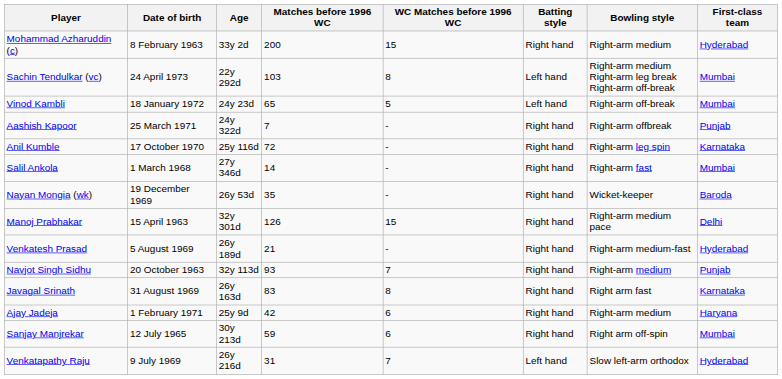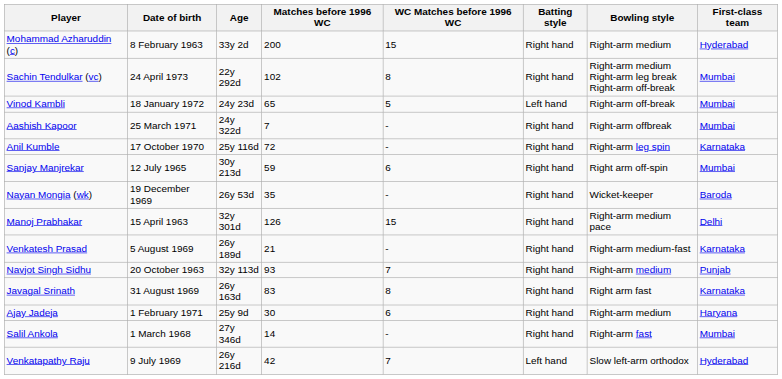 <table class="wikitable">
 <tr>
 <th>Player</th>
 <th>Date of birth</th>
 <th>Age</th>
 <th>Matches before 1996 WC</th>
 <th>WC Matches before 1996 WC</th>
 <th>Batting style</th>
 <th>Bowling style</th>
 <th>First-class team</th>
 </tr>
 <tr>
 <td><a href='#'>Mohammad Azharuddin</a> (<a href='#'>c</a>)</td>
 <td>8 February 1963</td>
 <td>33y 2d</td>
 <td>200</td>
 <td>15</td>
 <td>Right hand</td>
 <td>Right-arm medium</td>
 <td><a href='#'>Hyderabad</a></td>
 </tr>
 <tr>
 <td><a href='#'>Sachin Tendulkar</a> (<a href='#'>vc</a>)</td>
 <td>24 April 1973</td>
 <td>22y 292d</td>
-<td>103</td>
+<td>102</td>
 <td>8</td>
-<td>Left hand</td>
+<td>Right hand</td>
 <td>Right-arm medium<br>Right-arm leg break<br>Right-arm off-break</td>
 <td><a href='#'>Mumbai</a></td>
 </tr>
 <tr>
 <td><a href='#'>Vinod Kambli</a></td>
 <td>18 January 1972</td>
 <td>24y 23d</td>
 <td>65</td>
 <td>5</td>
 <td>Left hand</td>
 <td>Right-arm off-break</td>
 <td><a href='#'>Mumbai</a></td>
 </tr>
 <tr>
 <td><a href='#'>Aashish Kapoor</a></td>
 <td>25 March 1971</td>
 <td>24y 322d</td>
 <td>7</td>
 <td>-</td>
 <td>Right hand</td>
 <td>Right-arm offbreak</td>
-<td><a href='#'>Punjab</a></td>
+<td><a href='#'>Mumbai</a></td>
 </tr>
 <tr>
 <td><a href='#'>Anil Kumble</a></td>
 <td>17 October 1970</td>
 <td>25y 116d</td>
 <td>72</td>
 <td>-</td>
 <td>Right hand</td>
 <td>Right-arm <a href='#'>leg spin</a></td>
 <td> <a href='#'>Karnataka</a></td>
 </tr>
 <tr>
-<td><a href='#'>Salil Ankola</a></td>
-<td>1 March 1968</td>
-<td>27y 346d</td>
-<td>14</td>
-<td>-</td>
+<td><a href='#'>Sanjay Manjrekar</a></td>
+<td>12 July 1965</td>
+<td>30y 213d</td>
+<td>59</td>
+<td>6</td>
 <td>Right hand</td>
-<td>Right-arm <a href='#'>fast</a></td>
+<td>Right arm off-spin</td>
 <td><a href='#'>Mumbai</a></td>
 </tr>
 <tr>
 <td><a href='#'>Nayan Mongia</a> (<a href='#'>wk</a>)</td>
 <td>19 December 1969</td>
 <td>26y 53d</td>
 <td>35</td>
 <td>-</td>
 <td>Right hand</td>
 <td>Wicket-keeper</td>
 <td> <a href='#'>Baroda</a></td>
 </tr>
 <tr>
 <td><a href='#'>Manoj Prabhakar</a></td>
 <td>15 April 1963</td>
 <td>32y 301d</td>
 <td>126</td>
 <td>15</td>
 <td>Right hand</td>
 <td>Right-arm medium pace</td>
 <td><a href='#'>Delhi</a></td>
 </tr>
 <tr>
 <td><a href='#'>Venkatesh Prasad</a></td>
 <td>5 August 1969</td>
 <td>26y 189d</td>
 <td>21</td>
 <td>-</td>
 <td>Right hand</td>
 <td>Right-arm medium-fast</td>
-<td><a href='#'>Hyderabad</a></td>
+<td> <a href='#'>Karnataka</a></td>
 </tr>
 <tr>
 <td><a href='#'>Navjot Singh Sidhu</a></td>
 <td>20 October 1963</td>
 <td>32y 113d</td>
 <td>93</td>
 <td>7</td>
 <td>Right hand</td>
 <td>Right-arm <a href='#'>medium</a></td>
 <td> <a href='#'>Punjab</a></td>
 </tr>
 <tr>
 <td><a href='#'>Javagal Srinath</a></td>
 <td>31 August 1969</td>
 <td>26y 163d</td>
 <td>83</td>
 <td>8</td>
 <td>Right hand</td>
 <td>Right arm fast</td>
 <td><a href='#'>Karnataka</a></td>
 </tr>
 <tr>
 <td><a href='#'>Ajay Jadeja</a></td>
 <td>1 February 1971</td>
 <td>25y 9d</td>
-<td>42</td>
+<td>30</td>
 <td>6</td>
 <td>Right hand</td>
 <td>Right-arm medium</td>
 <td><a href='#'>Haryana</a></td>
 </tr>
 <tr>
-<td><a href='#'>Sanjay Manjrekar</a></td>
-<td>12 July 1965</td>
-<td>30y 213d</td>
-<td>59</td>
-<td>6</td>
+<td><a href='#'>Salil Ankola</a></td>
+<td>1 March 1968</td>
+<td>27y 346d</td>
+<td>14</td>
+<td>-</td>
 <td>Right hand</td>
-<td>Right arm off-spin</td>
+<td>Right-arm <a href='#'>fast</a></td>
 <td><a href='#'>Mumbai</a></td>
 </tr>
 <tr>
 <td><a href='#'>Venkatapathy Raju</a></td>
 <td>9 July 1969</td>
 <td>26y 216d</td>
-<td>31</td>
+<td>42</td>
 <td>7</td>
 <td>Left hand</td>
 <td>Slow left-arm orthodox</td>
 <td><a href='#'>Hyderabad</a></td>
 </tr>
 </table>
